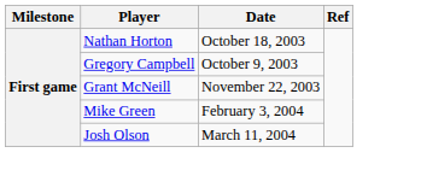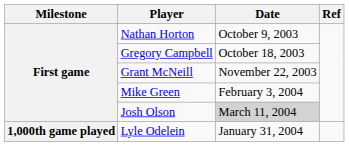 <table class="wikitable">
 <tr>
 <th scope="col">Milestone</th>
 <th scope="col">Player</th>
 <th scope="col">Date</th>
 <th scope="col">Ref</th>
 </tr>
 <tr>
 <th rowspan=5>First game</th>
 <td><a href='#'>Nathan Horton</a></td>
-<td>October 18, 2003</td>
+<td>October 9, 2003</td>
 <td rowspan=5></td>
 </tr>
 <tr>
 <td><a href='#'>Gregory Campbell</a></td>
-<td>October 9, 2003</td>
+<td>October 18, 2003</td>
 </tr>
 <tr>
 <td><a href='#'>Grant McNeill</a></td>
 <td>November 22, 2003</td>
 </tr>
 <tr>
 <td><a href='#'>Mike Green</a></td>
 <td>February 3, 2004</td>
 </tr>
 <tr>
 <td><a href='#'>Josh Olson</a></td>
-<td>March 11, 2004</td>
+<td style="background: lightgrey;">March 11, 2004</td>
+</tr>
+<tr>
+<th>1,000th game played</th>
+<td><a href='#'>Lyle Odelein</a></td>
+<td>January 31, 2004</td>
+<td></td>
 </tr>
 </table>
